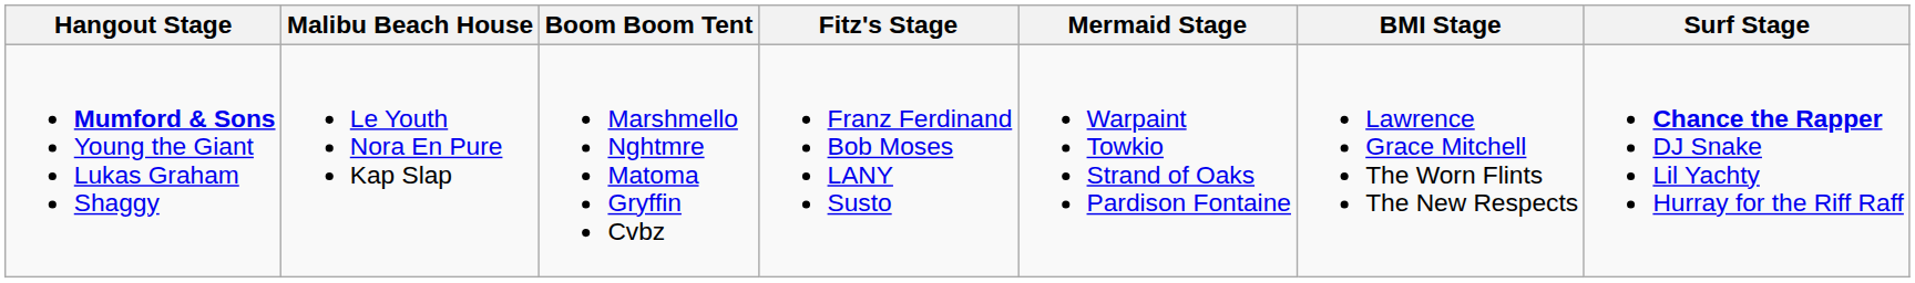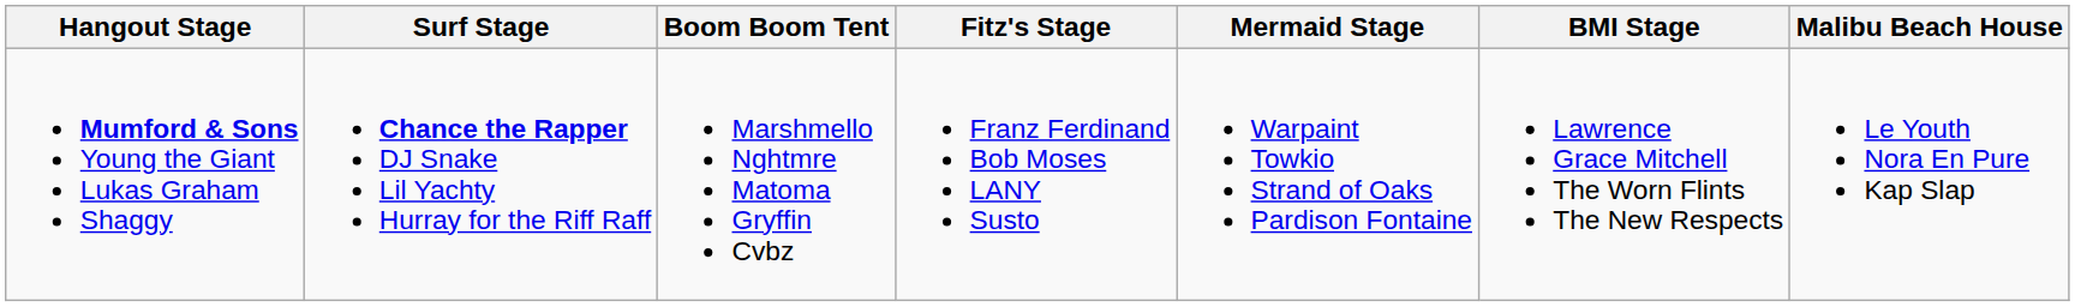 <table class="wikitable">
 <tr>
 <th>Hangout Stage</th>
-<th>Malibu Beach House</th>
+<th>Surf Stage</th>
 <th>Boom Boom Tent</th>
 <th>Fitz's Stage</th>
 <th>Mermaid Stage</th>
 <th>BMI Stage</th>
-<th>Surf Stage</th>
+<th>Malibu Beach House</th>
 </tr>
 <tr valign="top">
 <td><br><ul><li><strong><a href='#'>Mumford & Sons</a></strong></li><li><a href='#'>Young the Giant</a></li><li><a href='#'>Lukas Graham</a></li><li><a href='#'>Shaggy</a></li></ul></td>
-<td><br><ul><li><a href='#'>Le Youth</a></li><li><a href='#'>Nora En Pure</a></li><li>Kap Slap</li></ul></td>
+<td><br><ul><li><strong><a href='#'>Chance the Rapper</a></strong></li><li><a href='#'>DJ Snake</a></li><li><a href='#'>Lil Yachty</a></li><li><a href='#'>Hurray for the Riff Raff</a></li></ul></td>
 <td><br><ul><li><a href='#'>Marshmello</a></li><li><a href='#'>Nghtmre</a></li><li><a href='#'>Matoma</a></li><li><a href='#'>Gryffin</a></li><li>Cvbz</li></ul></td>
 <td><br><ul><li><a href='#'>Franz Ferdinand</a></li><li><a href='#'>Bob Moses</a></li><li><a href='#'>LANY</a></li><li><a href='#'>Susto</a></li></ul></td>
 <td><br><ul><li><a href='#'>Warpaint</a></li><li><a href='#'>Towkio</a></li><li><a href='#'>Strand of Oaks</a></li><li><a href='#'>Pardison Fontaine</a></li></ul></td>
 <td><br><ul><li><a href='#'>Lawrence</a></li><li><a href='#'>Grace Mitchell</a></li><li>The Worn Flints</li><li>The New Respects</li></ul></td>
-<td><br><ul><li><strong><a href='#'>Chance the Rapper</a></strong></li><li><a href='#'>DJ Snake</a></li><li><a href='#'>Lil Yachty</a></li><li><a href='#'>Hurray for the Riff Raff</a></li></ul></td>
+<td><br><ul><li><a href='#'>Le Youth</a></li><li><a href='#'>Nora En Pure</a></li><li>Kap Slap</li></ul></td>
 </tr>
 </table>
